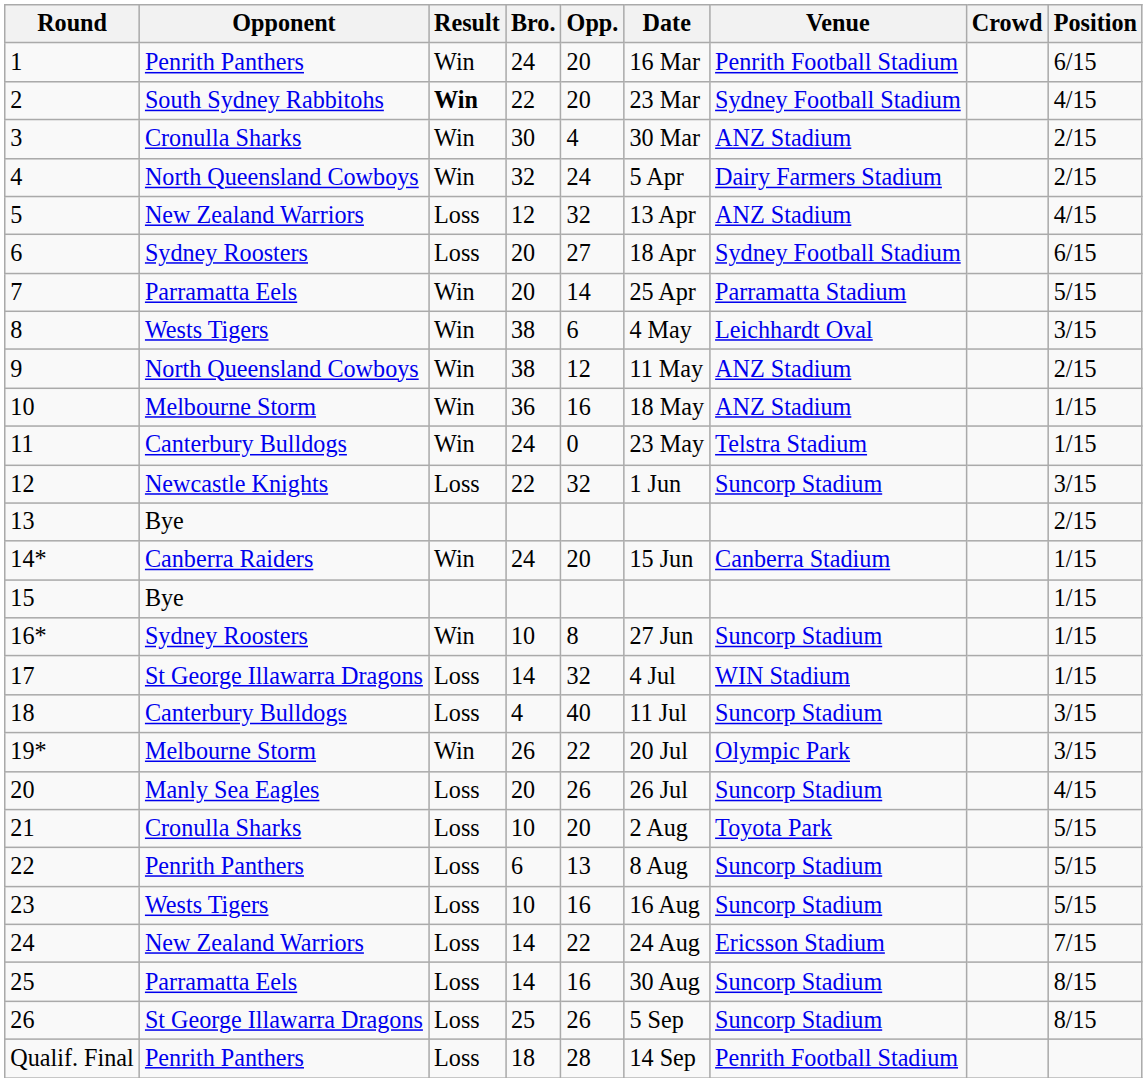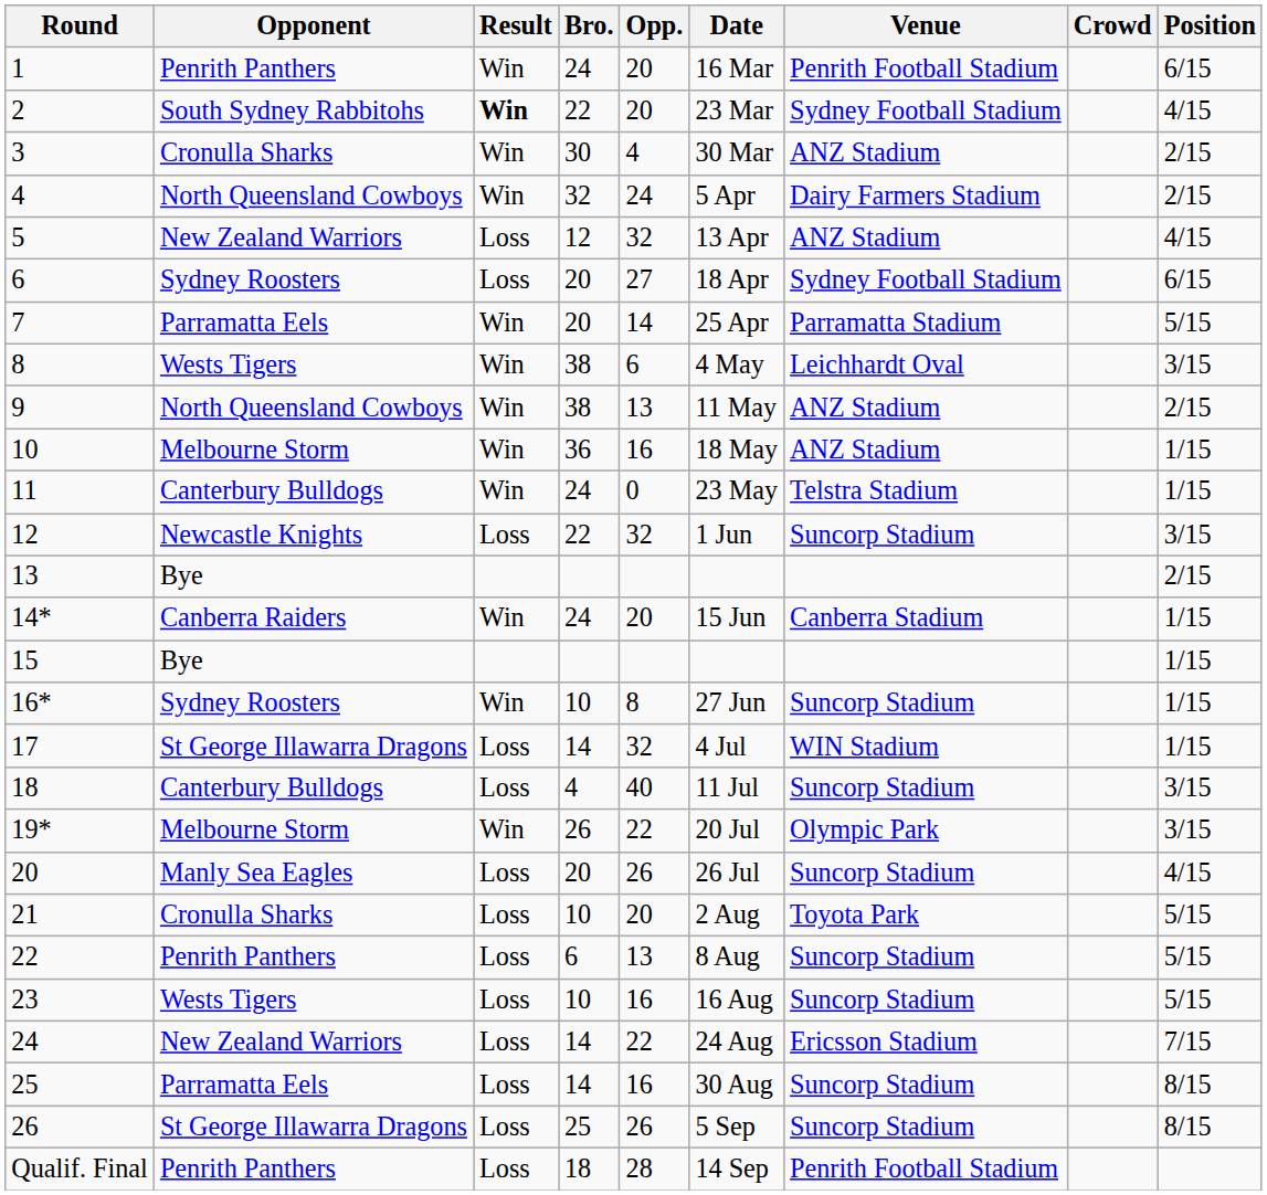 <table class="wikitable">
 <tr>
 <th>Round</th>
 <th>Opponent</th>
 <th>Result</th>
 <th>Bro.</th>
 <th>Opp.</th>
 <th>Date</th>
 <th>Venue</th>
 <th>Crowd</th>
 <th>Position</th>
 </tr>
 <tr>
 <td>1</td>
 <td><a href='#'>Penrith Panthers</a></td>
 <td>Win</td>
 <td>24</td>
 <td>20</td>
 <td>16 Mar</td>
 <td><a href='#'>Penrith Football Stadium</a></td>
 <td></td>
 <td>6/15</td>
 </tr>
 <tr>
 <td>2</td>
 <td><a href='#'>South Sydney Rabbitohs</a></td>
 <td><strong>Win</strong></td>
 <td>22</td>
 <td>20</td>
 <td>23 Mar</td>
 <td><a href='#'>Sydney Football Stadium</a></td>
 <td></td>
 <td>4/15</td>
 </tr>
 <tr>
 <td>3</td>
 <td><a href='#'>Cronulla Sharks</a></td>
 <td>Win</td>
 <td>30</td>
 <td>4</td>
 <td>30 Mar</td>
 <td><a href='#'>ANZ Stadium</a></td>
 <td></td>
 <td>2/15</td>
 </tr>
 <tr>
 <td>4</td>
 <td><a href='#'>North Queensland Cowboys</a></td>
 <td>Win</td>
 <td>32</td>
 <td>24</td>
 <td>5 Apr</td>
 <td><a href='#'>Dairy Farmers Stadium</a></td>
 <td></td>
 <td>2/15</td>
 </tr>
 <tr>
 <td>5</td>
 <td><a href='#'>New Zealand Warriors</a></td>
 <td>Loss</td>
 <td>12</td>
 <td>32</td>
 <td>13 Apr</td>
 <td><a href='#'>ANZ Stadium</a></td>
 <td></td>
 <td>4/15</td>
 </tr>
 <tr>
 <td>6</td>
 <td><a href='#'>Sydney Roosters</a></td>
 <td>Loss</td>
 <td>20</td>
 <td>27</td>
 <td>18 Apr</td>
 <td><a href='#'>Sydney Football Stadium</a></td>
 <td></td>
 <td>6/15</td>
 </tr>
 <tr>
 <td>7</td>
 <td><a href='#'>Parramatta Eels</a></td>
 <td>Win</td>
 <td>20</td>
 <td>14</td>
 <td>25 Apr</td>
 <td><a href='#'>Parramatta Stadium</a></td>
 <td></td>
 <td>5/15</td>
 </tr>
 <tr>
 <td>8</td>
 <td><a href='#'>Wests Tigers</a></td>
 <td>Win</td>
 <td>38</td>
 <td>6</td>
 <td>4 May</td>
 <td><a href='#'>Leichhardt Oval</a></td>
 <td></td>
 <td>3/15</td>
 </tr>
 <tr>
 <td>9</td>
 <td><a href='#'>North Queensland Cowboys</a></td>
 <td>Win</td>
 <td>38</td>
-<td>12</td>
+<td>13</td>
 <td>11 May</td>
 <td><a href='#'>ANZ Stadium</a></td>
 <td></td>
 <td>2/15</td>
 </tr>
 <tr>
 <td>10</td>
 <td><a href='#'>Melbourne Storm</a></td>
 <td>Win</td>
 <td>36</td>
 <td>16</td>
 <td>18 May</td>
 <td><a href='#'>ANZ Stadium</a></td>
 <td></td>
 <td>1/15</td>
 </tr>
 <tr>
 <td>11</td>
 <td><a href='#'>Canterbury Bulldogs</a></td>
 <td>Win</td>
 <td>24</td>
 <td>0</td>
 <td>23 May</td>
 <td><a href='#'>Telstra Stadium</a></td>
 <td></td>
 <td>1/15</td>
 </tr>
 <tr>
 <td>12</td>
 <td><a href='#'>Newcastle Knights</a></td>
 <td>Loss</td>
 <td>22</td>
 <td>32</td>
 <td>1 Jun</td>
 <td><a href='#'>Suncorp Stadium</a></td>
 <td></td>
 <td>3/15</td>
 </tr>
 <tr>
 <td>13</td>
 <td>Bye</td>
 <td></td>
 <td></td>
 <td></td>
 <td></td>
 <td></td>
 <td></td>
 <td>2/15</td>
 </tr>
 <tr>
 <td>14*</td>
 <td><a href='#'>Canberra Raiders</a></td>
 <td>Win</td>
 <td>24</td>
 <td>20</td>
 <td>15 Jun</td>
 <td><a href='#'>Canberra Stadium</a></td>
 <td></td>
 <td>1/15</td>
 </tr>
 <tr>
 <td>15</td>
 <td>Bye</td>
 <td></td>
 <td></td>
 <td></td>
 <td></td>
 <td></td>
 <td></td>
 <td>1/15</td>
 </tr>
 <tr>
 <td>16*</td>
 <td><a href='#'>Sydney Roosters</a></td>
 <td>Win</td>
 <td>10</td>
 <td>8</td>
 <td>27 Jun</td>
 <td><a href='#'>Suncorp Stadium</a></td>
 <td></td>
 <td>1/15</td>
 </tr>
 <tr>
 <td>17</td>
 <td><a href='#'>St George Illawarra Dragons</a></td>
 <td>Loss</td>
 <td>14</td>
 <td>32</td>
 <td>4 Jul</td>
 <td><a href='#'>WIN Stadium</a></td>
 <td></td>
 <td>1/15</td>
 </tr>
 <tr>
 <td>18</td>
 <td><a href='#'>Canterbury Bulldogs</a></td>
 <td>Loss</td>
 <td>4</td>
 <td>40</td>
 <td>11 Jul</td>
 <td><a href='#'>Suncorp Stadium</a></td>
 <td></td>
 <td>3/15</td>
 </tr>
 <tr>
 <td>19*</td>
 <td><a href='#'>Melbourne Storm</a></td>
 <td>Win</td>
 <td>26</td>
 <td>22</td>
 <td>20 Jul</td>
 <td><a href='#'>Olympic Park</a></td>
 <td></td>
 <td>3/15</td>
 </tr>
 <tr>
 <td>20</td>
 <td><a href='#'>Manly Sea Eagles</a></td>
 <td>Loss</td>
 <td>20</td>
 <td>26</td>
 <td>26 Jul</td>
 <td><a href='#'>Suncorp Stadium</a></td>
 <td></td>
 <td>4/15</td>
 </tr>
 <tr>
 <td>21</td>
 <td><a href='#'>Cronulla Sharks</a></td>
 <td>Loss</td>
 <td>10</td>
 <td>20</td>
 <td>2 Aug</td>
 <td><a href='#'>Toyota Park</a></td>
 <td></td>
 <td>5/15</td>
 </tr>
 <tr>
 <td>22</td>
 <td><a href='#'>Penrith Panthers</a></td>
 <td>Loss</td>
 <td>6</td>
 <td>13</td>
 <td>8 Aug</td>
 <td><a href='#'>Suncorp Stadium</a></td>
 <td></td>
 <td>5/15</td>
 </tr>
 <tr>
 <td>23</td>
 <td><a href='#'>Wests Tigers</a></td>
 <td>Loss</td>
 <td>10</td>
 <td>16</td>
 <td>16 Aug</td>
 <td><a href='#'>Suncorp Stadium</a></td>
 <td></td>
 <td>5/15</td>
 </tr>
 <tr>
 <td>24</td>
 <td><a href='#'>New Zealand Warriors</a></td>
 <td>Loss</td>
 <td>14</td>
 <td>22</td>
 <td>24 Aug</td>
 <td><a href='#'>Ericsson Stadium</a></td>
 <td></td>
 <td>7/15</td>
 </tr>
 <tr>
 <td>25</td>
 <td><a href='#'>Parramatta Eels</a></td>
 <td>Loss</td>
 <td>14</td>
 <td>16</td>
 <td>30 Aug</td>
 <td><a href='#'>Suncorp Stadium</a></td>
 <td></td>
 <td>8/15</td>
 </tr>
 <tr>
 <td>26</td>
 <td><a href='#'>St George Illawarra Dragons</a></td>
 <td>Loss</td>
 <td>25</td>
 <td>26</td>
 <td>5 Sep</td>
 <td><a href='#'>Suncorp Stadium</a></td>
 <td></td>
 <td>8/15</td>
 </tr>
 <tr>
 <td>Qualif. Final</td>
 <td><a href='#'>Penrith Panthers</a></td>
 <td>Loss</td>
 <td>18</td>
 <td>28</td>
 <td>14 Sep</td>
 <td><a href='#'>Penrith Football Stadium</a></td>
 <td></td>
 <td></td>
 </tr>
 <tr>
 </tr>
 </table>
